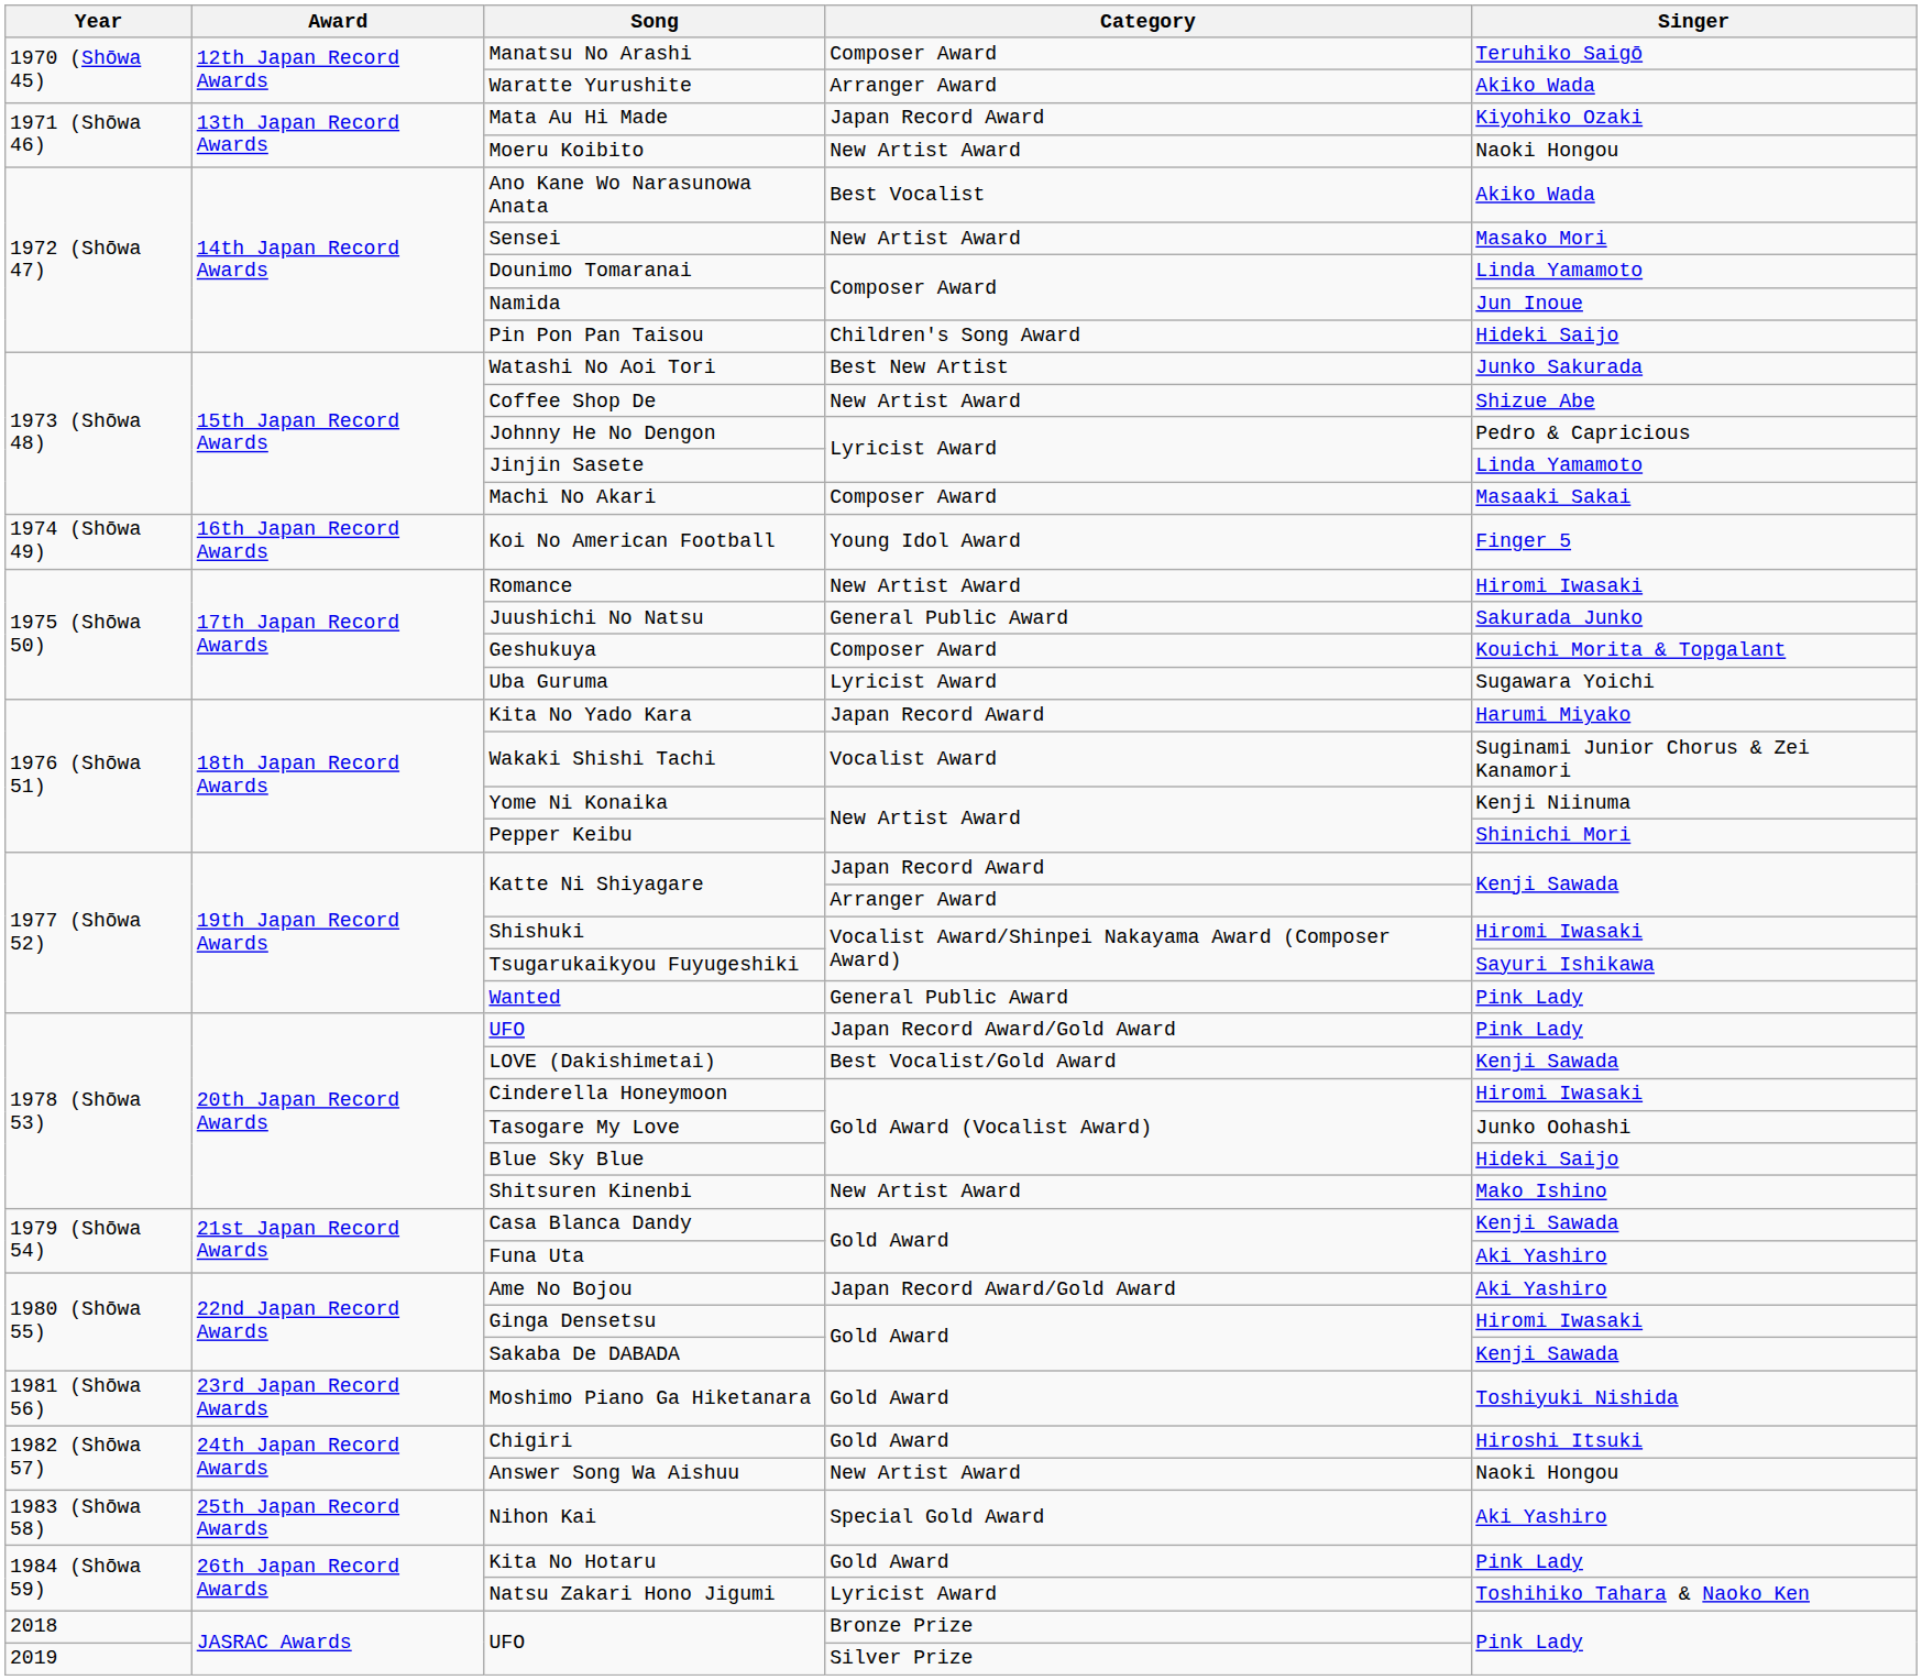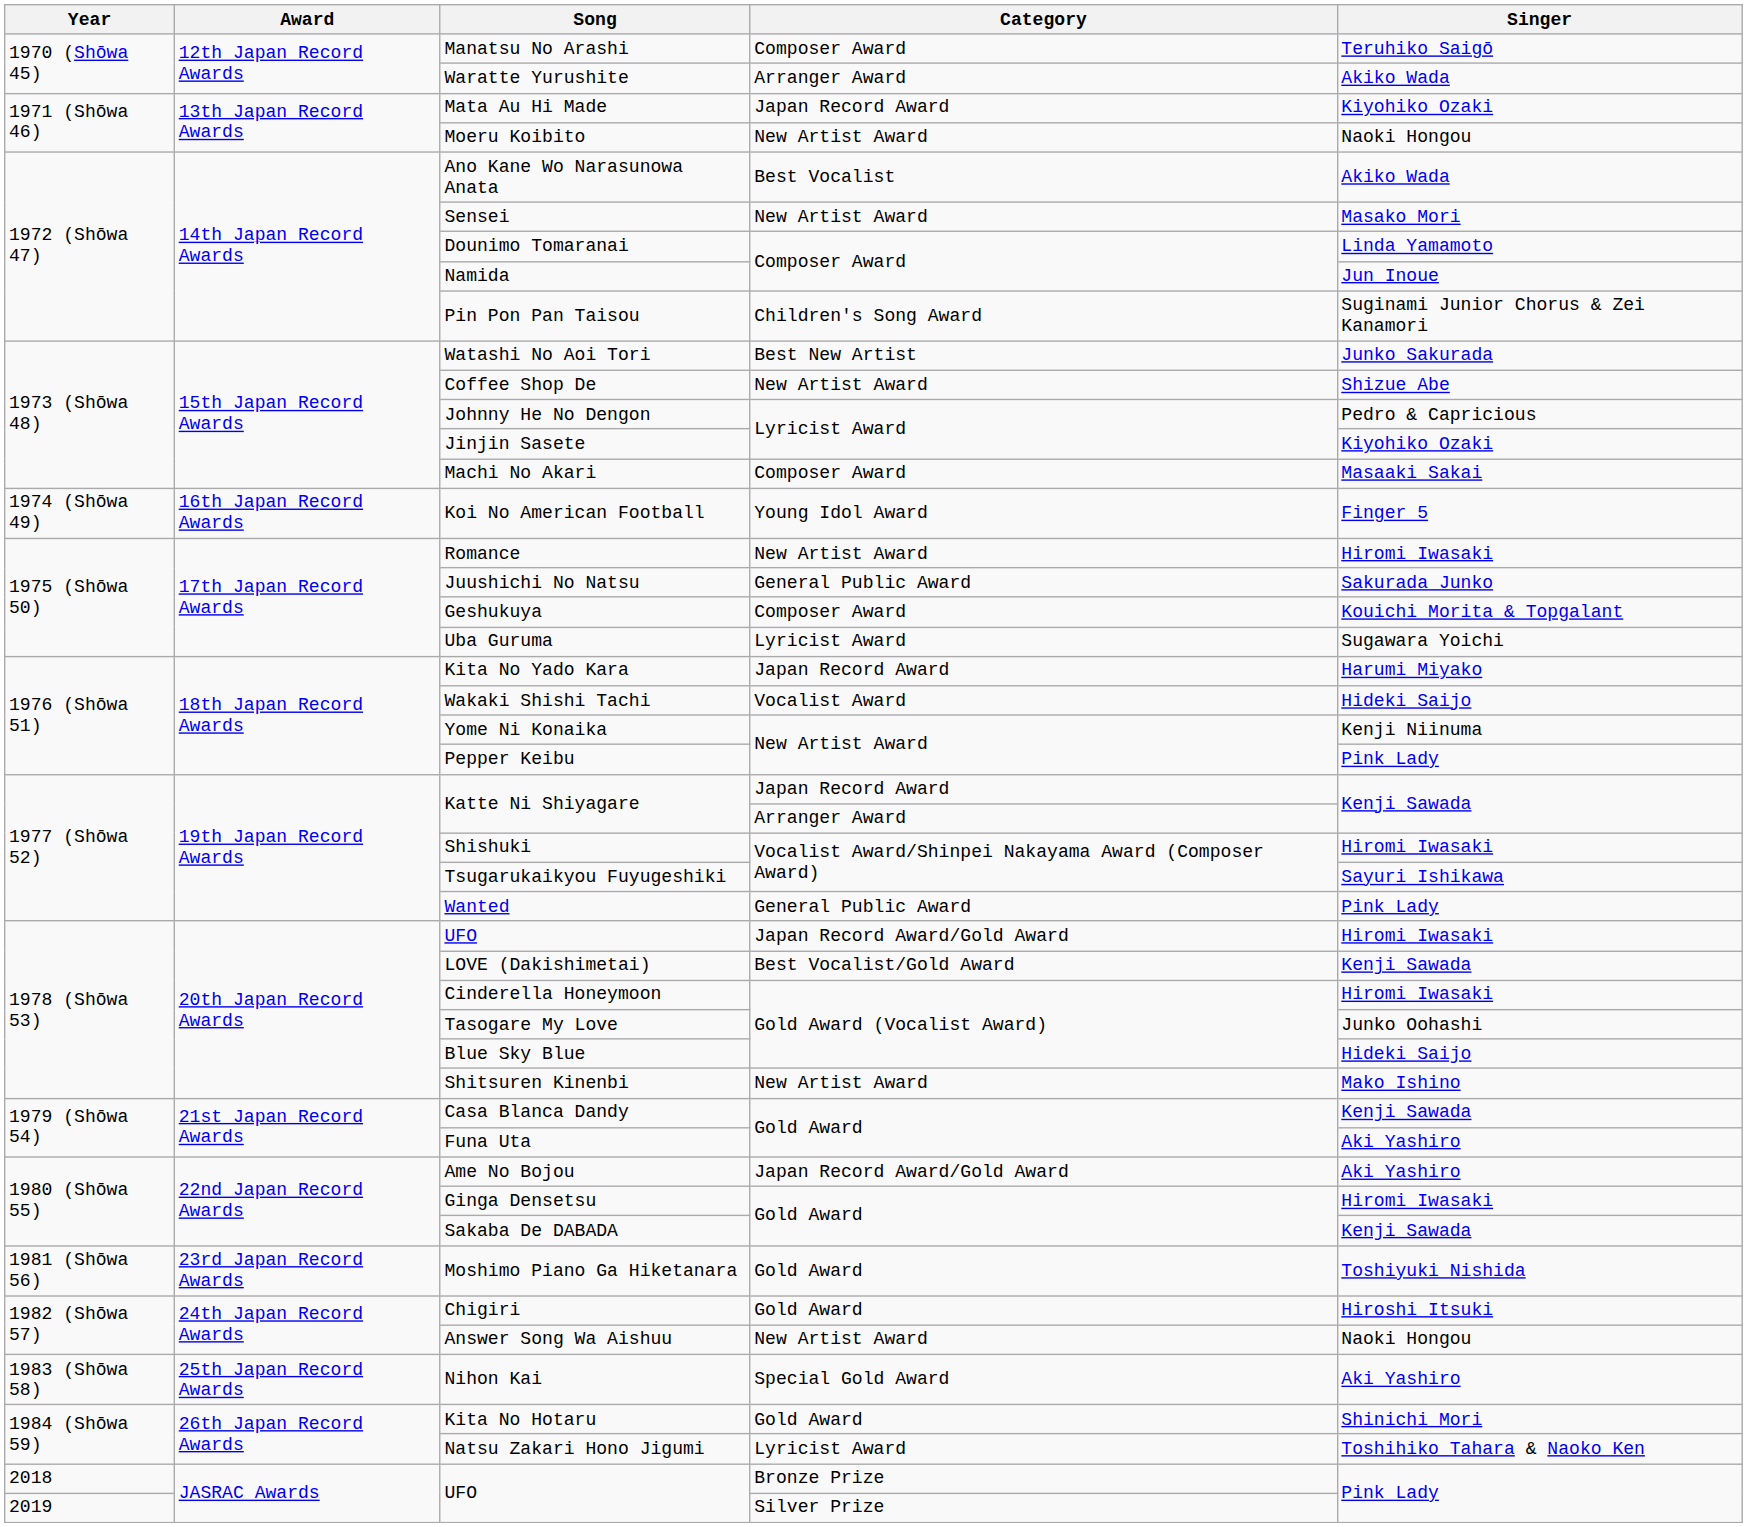 <table class="wikitable">
 <tr>
 <th>Year</th>
 <th>Award</th>
 <th>Song</th>
 <th>Category</th>
 <th>Singer</th>
 </tr>
 <tr>
 <td rowspan=2>1970 (<a href='#'>Shōwa</a> 45)</td>
 <td rowspan="2"><a href='#'>12th Japan Record Awards</a></td>
 <td>Manatsu No Arashi</td>
 <td>Composer Award</td>
 <td><a href='#'>Teruhiko Saigō</a></td>
 </tr>
 <tr>
 <td>Waratte Yurushite</td>
 <td>Arranger Award</td>
 <td><a href='#'>Akiko Wada</a></td>
 </tr>
 <tr>
 <td rowspan=2>1971 (Shōwa 46)</td>
 <td rowspan="2"><a href='#'>13th Japan Record Awards</a></td>
 <td>Mata Au Hi Made</td>
 <td>Japan Record Award</td>
 <td><a href='#'>Kiyohiko Ozaki</a></td>
 </tr>
 <tr>
 <td>Moeru Koibito</td>
 <td>New Artist Award</td>
 <td>Naoki Hongou</td>
 </tr>
 <tr>
 <td rowspan=5>1972 (Shōwa 47)</td>
 <td rowspan="5"><a href='#'>14th Japan Record Awards</a></td>
 <td>Ano Kane Wo Narasunowa Anata</td>
 <td>Best Vocalist</td>
 <td><a href='#'>Akiko Wada</a></td>
 </tr>
 <tr>
 <td>Sensei</td>
 <td>New Artist Award</td>
 <td><a href='#'>Masako Mori</a></td>
 </tr>
 <tr>
 <td>Dounimo Tomaranai</td>
 <td rowspan=2>Composer Award</td>
 <td><a href='#'>Linda Yamamoto</a></td>
 </tr>
 <tr>
 <td>Namida</td>
 <td><a href='#'>Jun Inoue</a></td>
 </tr>
 <tr>
 <td>Pin Pon Pan Taisou</td>
 <td>Children's Song Award</td>
-<td><a href='#'>Hideki Saijo</a></td>
+<td>Suginami Junior Chorus & Zei Kanamori</td>
 </tr>
 <tr>
 <td rowspan=5>1973 (Shōwa 48)</td>
 <td rowspan="5"><a href='#'>15th Japan Record Awards</a></td>
 <td>Watashi No Aoi Tori</td>
 <td>Best New Artist</td>
 <td><a href='#'>Junko Sakurada</a></td>
 </tr>
 <tr>
 <td>Coffee Shop De</td>
 <td>New Artist Award</td>
 <td><a href='#'>Shizue Abe</a></td>
 </tr>
 <tr>
 <td>Johnny He No Dengon</td>
 <td rowspan=2>Lyricist Award</td>
 <td>Pedro & Capricious</td>
 </tr>
 <tr>
 <td>Jinjin Sasete</td>
-<td><a href='#'>Linda Yamamoto</a></td>
+<td><a href='#'>Kiyohiko Ozaki</a></td>
 </tr>
 <tr>
 <td>Machi No Akari</td>
 <td>Composer Award</td>
 <td><a href='#'>Masaaki Sakai</a></td>
 </tr>
 <tr>
 <td>1974 (Shōwa 49)</td>
 <td><a href='#'>16th Japan Record Awards</a></td>
 <td>Koi No American Football</td>
 <td>Young Idol Award</td>
 <td><a href='#'>Finger 5</a></td>
 </tr>
 <tr>
 <td rowspan=4>1975 (Shōwa 50)</td>
 <td rowspan="4"><a href='#'>17th Japan Record Awards</a></td>
 <td>Romance</td>
 <td>New Artist Award</td>
 <td><a href='#'>Hiromi Iwasaki</a></td>
 </tr>
 <tr>
 <td>Juushichi No Natsu</td>
 <td>General Public Award</td>
 <td><a href='#'>Sakurada Junko</a></td>
 </tr>
 <tr>
 <td>Geshukuya</td>
 <td>Composer Award</td>
 <td><a href='#'>Kouichi Morita & Topgalant</a></td>
 </tr>
 <tr>
 <td>Uba Guruma</td>
 <td>Lyricist Award</td>
 <td>Sugawara Yoichi</td>
 </tr>
 <tr>
 <td rowspan=4>1976 (Shōwa 51)</td>
 <td rowspan="4"><a href='#'>18th Japan Record Awards</a></td>
 <td>Kita No Yado Kara</td>
 <td>Japan Record Award</td>
 <td><a href='#'>Harumi Miyako</a></td>
 </tr>
 <tr>
 <td>Wakaki Shishi Tachi</td>
 <td>Vocalist Award</td>
-<td>Suginami Junior Chorus & Zei Kanamori</td>
+<td><a href='#'>Hideki Saijo</a></td>
 </tr>
 <tr>
 <td>Yome Ni Konaika</td>
 <td rowspan=2>New Artist Award</td>
 <td>Kenji Niinuma</td>
 </tr>
 <tr>
 <td>Pepper Keibu</td>
-<td><a href='#'>Shinichi Mori</a></td>
+<td><a href='#'>Pink Lady</a></td>
 </tr>
 <tr>
 <td rowspan=5>1977 (Shōwa 52)</td>
 <td rowspan="5"><a href='#'>19th Japan Record Awards</a></td>
 <td rowspan=2>Katte Ni Shiyagare</td>
 <td>Japan Record Award</td>
 <td rowspan=2><a href='#'>Kenji Sawada</a></td>
 </tr>
 <tr>
 <td>Arranger Award</td>
 </tr>
 <tr>
 <td>Shishuki</td>
 <td rowspan=2>Vocalist Award/Shinpei Nakayama Award (Composer Award)</td>
 <td><a href='#'>Hiromi Iwasaki</a></td>
 </tr>
 <tr>
 <td>Tsugarukaikyou Fuyugeshiki</td>
 <td><a href='#'>Sayuri Ishikawa</a></td>
 </tr>
 <tr>
 <td><a href='#'>Wanted</a></td>
 <td>General Public Award</td>
 <td><a href='#'>Pink Lady</a></td>
 </tr>
 <tr>
 <td rowspan=6>1978 (Shōwa 53)</td>
 <td rowspan="6"><a href='#'>20th Japan Record Awards</a></td>
 <td><a href='#'>UFO</a></td>
 <td>Japan Record Award/Gold Award</td>
-<td><a href='#'>Pink Lady</a></td>
+<td><a href='#'>Hiromi Iwasaki</a></td>
 </tr>
 <tr>
 <td>LOVE (Dakishimetai)</td>
 <td>Best Vocalist/Gold Award</td>
 <td><a href='#'>Kenji Sawada</a></td>
 </tr>
 <tr>
 <td>Cinderella Honeymoon</td>
 <td rowspan=3>Gold Award (Vocalist Award)</td>
 <td><a href='#'>Hiromi Iwasaki</a></td>
 </tr>
 <tr>
 <td>Tasogare My Love</td>
 <td>Junko Oohashi</td>
 </tr>
 <tr>
 <td>Blue Sky Blue</td>
 <td><a href='#'>Hideki Saijo</a></td>
 </tr>
 <tr>
 <td>Shitsuren Kinenbi</td>
 <td>New Artist Award</td>
 <td><a href='#'>Mako Ishino</a></td>
 </tr>
 <tr>
 <td rowspan=2>1979 (Shōwa 54)</td>
 <td rowspan="2"><a href='#'>21st Japan Record Awards</a></td>
 <td>Casa Blanca Dandy</td>
 <td rowspan=2>Gold Award</td>
 <td><a href='#'>Kenji Sawada</a></td>
 </tr>
 <tr>
 <td>Funa Uta</td>
 <td><a href='#'>Aki Yashiro</a></td>
 </tr>
 <tr>
 <td rowspan=3>1980 (Shōwa 55)</td>
 <td rowspan="3"><a href='#'>22nd Japan Record Awards</a></td>
 <td>Ame No Bojou</td>
 <td>Japan Record Award/Gold Award</td>
 <td><a href='#'>Aki Yashiro</a></td>
 </tr>
 <tr>
 <td>Ginga Densetsu</td>
 <td rowspan=2>Gold Award</td>
 <td><a href='#'>Hiromi Iwasaki</a></td>
 </tr>
 <tr>
 <td>Sakaba De DABADA</td>
 <td><a href='#'>Kenji Sawada</a></td>
 </tr>
 <tr>
 <td>1981 (Shōwa 56)</td>
 <td><a href='#'>23rd Japan Record Awards</a></td>
 <td>Moshimo Piano Ga Hiketanara</td>
 <td>Gold Award</td>
 <td><a href='#'>Toshiyuki Nishida</a></td>
 </tr>
 <tr>
 <td rowspan=2>1982 (Shōwa 57)</td>
 <td rowspan="2"><a href='#'>24th Japan Record Awards</a></td>
 <td>Chigiri</td>
 <td>Gold Award</td>
 <td><a href='#'>Hiroshi Itsuki</a></td>
 </tr>
 <tr>
 <td>Answer Song Wa Aishuu</td>
 <td>New Artist Award</td>
 <td>Naoki Hongou</td>
 </tr>
 <tr>
 <td>1983 (Shōwa 58)</td>
 <td><a href='#'>25th Japan Record Awards</a></td>
 <td>Nihon Kai</td>
 <td>Special Gold Award</td>
 <td><a href='#'>Aki Yashiro</a></td>
 </tr>
 <tr>
 <td rowspan=2>1984 (Shōwa 59)</td>
 <td rowspan="2"><a href='#'>26th Japan Record Awards</a></td>
 <td>Kita No Hotaru</td>
 <td>Gold Award</td>
-<td><a href='#'>Pink Lady</a></td>
+<td><a href='#'>Shinichi Mori</a></td>
 </tr>
 <tr>
 <td>Natsu Zakari Hono Jigumi</td>
 <td>Lyricist Award</td>
 <td><a href='#'>Toshihiko Tahara</a> & <a href='#'>Naoko Ken</a></td>
 </tr>
 <tr>
 <td>2018</td>
 <td rowspan="2"><a href='#'>JASRAC Awards</a></td>
 <td rowspan="2">UFO</td>
 <td>Bronze Prize</td>
 <td rowspan="2"><a href='#'>Pink Lady</a></td>
 </tr>
 <tr>
 <td>2019</td>
 <td>Silver Prize</td>
 </tr>
 </table>
